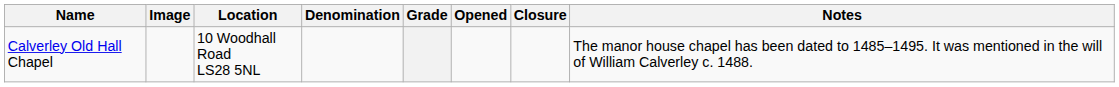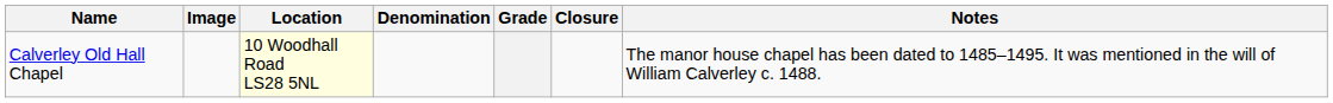 <table class="wikitable sortable">
 <tr>
 <th>Name</th>
 <th class="unsortable">Image</th>
 <th>Location</th>
 <th>Denomination</th>
 <th>Grade</th>
-<th>Opened</th>
 <th>Closure</th>
 <th class="unsortable">Notes</th>
 </tr>
 <tr>
 <td><a href='#'>Calverley Old Hall</a> Chapel</td>
 <td></td>
-<td>10 Woodhall Road<br>LS28 5NL</td>
+<td style="background: lightyellow;">10 Woodhall Road<br>LS28 5NL</td>
 <td></td>
 <th></th>
-<td></td>
 <td></td>
 <td>The manor house chapel has been dated to 1485–1495. It was mentioned in the will of William Calverley c. 1488.</td>
 </tr>
 </table>
